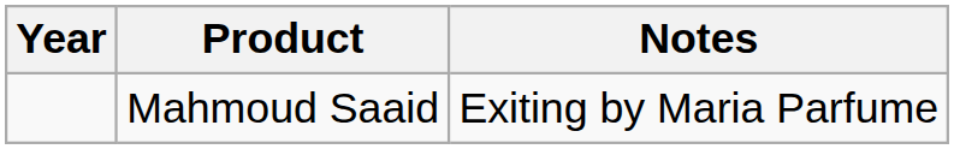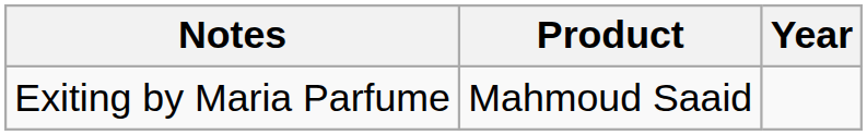 <table class="wikitable">
 <tr>
+<th>Notes</th>
+<th>Product</th>
 <th>Year</th>
-<th>Product</th>
-<th>Notes</th>
 </tr>
 <tr>
+<td>Exiting by Maria Parfume</td>
+<td>Mahmoud Saaid</td>
 <td></td>
-<td>Mahmoud Saaid</td>
-<td>Exiting by Maria Parfume</td>
 </tr>
 </table>
